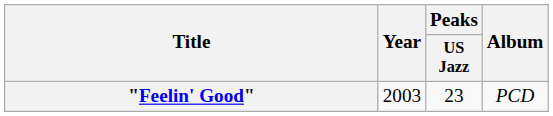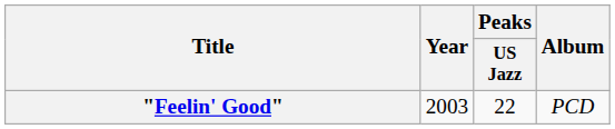 <table class="wikitable plainrowheaders" style="text-align:center;">
 <tr>
 <th scope="col" rowspan="2" style="width:19em;">Title</th>
 <th scope="col" rowspan="2">Year</th>
 <th scope="col">Peaks</th>
 <th scope="col" rowspan="2">Album</th>
 </tr>
 <tr>
 <th scope="col" style="width:2.5em;font-size:85%;">US<br>Jazz<br></th>
 </tr>
 <tr>
 <th scope="row">"<a href='#'>Feelin' Good</a>"</th>
 <td>2003</td>
-<td>23</td>
+<td>22</td>
 <td><em>PCD</em></td>
 </tr>
 </table>
